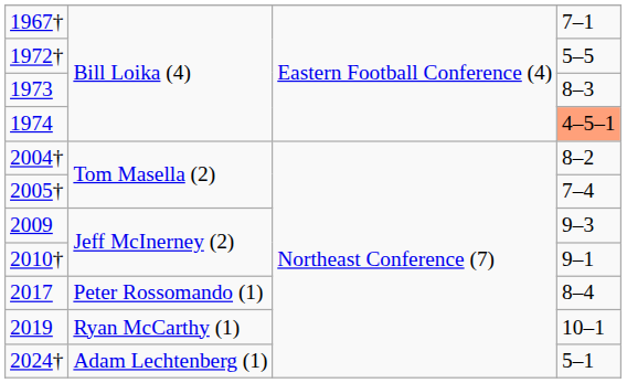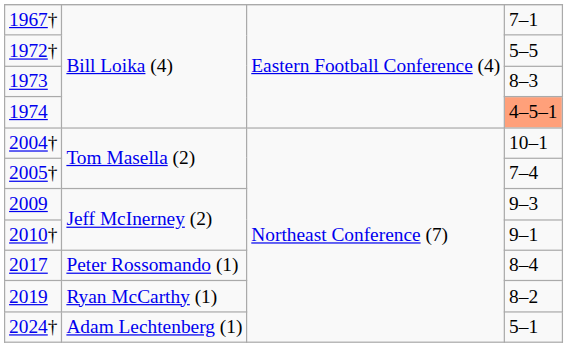 <table class="wikitable">
 <tr>
 </tr>
 <tr>
 <td><a href='#'>1967</a>†</td>
 <td rowspan=4><a href='#'>Bill Loika</a> (4)</td>
 <td rowspan=4><a href='#'>Eastern Football Conference</a> (4)</td>
 <td>7–1</td>
 </tr>
 <tr>
 <td><a href='#'>1972</a>†</td>
 <td>5–5</td>
 </tr>
 <tr>
 <td><a href='#'>1973</a></td>
 <td>8–3</td>
 </tr>
 <tr>
 <td><a href='#'>1974</a></td>
 <td style="background: lightsalmon;">4–5–1</td>
 </tr>
 <tr>
 <td><a href='#'>2004</a>†</td>
 <td rowspan=2><a href='#'>Tom Masella</a> (2)</td>
 <td rowspan=7><a href='#'>Northeast Conference</a> (7)</td>
-<td>8–2</td>
+<td>10–1</td>
 </tr>
 <tr>
 <td><a href='#'>2005</a>†</td>
 <td>7–4</td>
 </tr>
 <tr>
 <td><a href='#'>2009</a></td>
 <td rowspan=2><a href='#'>Jeff McInerney</a> (2)</td>
 <td>9–3</td>
 </tr>
 <tr>
 <td><a href='#'>2010</a>†</td>
 <td>9–1</td>
 </tr>
 <tr>
 <td><a href='#'>2017</a></td>
 <td><a href='#'>Peter Rossomando</a> (1)</td>
 <td>8–4</td>
 </tr>
 <tr>
 <td><a href='#'>2019</a></td>
 <td><a href='#'>Ryan McCarthy</a> (1)</td>
-<td>10–1</td>
+<td>8–2</td>
 </tr>
 <tr>
 <td><a href='#'>2024</a>†</td>
 <td><a href='#'>Adam Lechtenberg</a> (1)</td>
 <td>5–1</td>
 </tr>
 </table>
